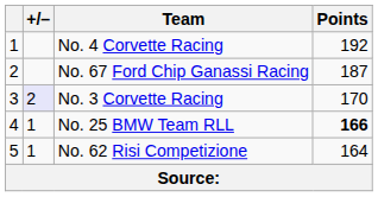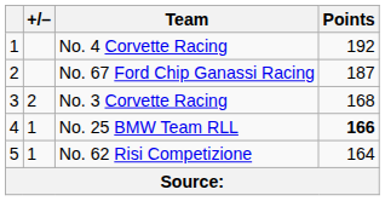 <table class="wikitable" style="font-size: 95%;">
 <tr>
 <th scope="col"></th>
 <th scope="col">+/–</th>
 <th scope="col">Team</th>
 <th scope="col">Points</th>
 </tr>
 <tr>
 <td align=center>1</td>
 <td align="left"></td>
 <td> No. 4 <a href='#'>Corvette Racing</a></td>
 <td align=right>192</td>
 </tr>
 <tr>
 <td align=center>2</td>
 <td align="left"></td>
 <td> No. 67 <a href='#'>Ford Chip Ganassi Racing</a></td>
 <td align=right>187</td>
 </tr>
 <tr>
 <td align=center>3</td>
-<td align="left" style="background: lavender;"> 2</td>
+<td align="left"> 2</td>
 <td> No. 3 <a href='#'>Corvette Racing</a></td>
-<td align=right>170</td>
+<td align=right>168</td>
 </tr>
 <tr>
 <td align=center>4</td>
 <td align="left"> 1</td>
 <td> No. 25 <a href='#'>BMW Team RLL</a></td>
 <td align=right><strong>166</strong></td>
 </tr>
 <tr>
 <td align=center>5</td>
 <td align="left"> 1</td>
 <td> No. 62 <a href='#'>Risi Competizione</a></td>
 <td align=right>164</td>
 </tr>
 <tr>
 <th colspan=5>Source:</th>
 </tr>
 </table>
